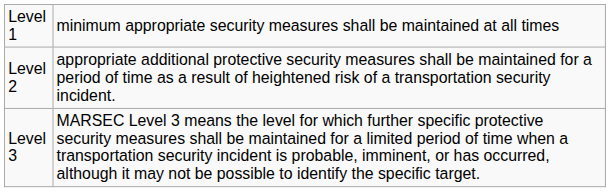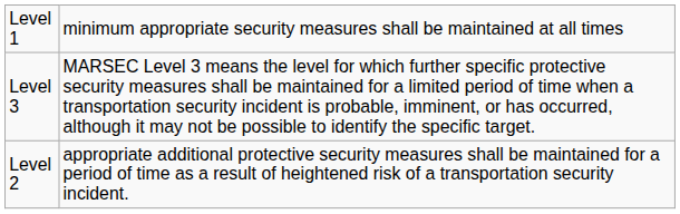 <table class="wikitable">
 <tr>
 <td>Level 1</td>
 <td>minimum appropriate security measures shall be maintained at all times</td>
 </tr>
 <tr>
+<td>Level 3</td>
+<td>MARSEC Level 3 means the level for which further specific protective security measures shall be maintained for a limited period of time when a transportation security incident is probable, imminent, or has occurred, although it may not be possible to identify the specific target.</td>
+</tr>
+<tr>
 <td>Level 2</td>
 <td>appropriate additional protective security measures shall be maintained for a period of time as a result of heightened risk of a transportation security incident.</td>
 </tr>
-<tr>
-<td>Level 3</td>
-<td>MARSEC Level 3 means the level for which further specific protective security measures shall be maintained for a limited period of time when a transportation security incident is probable, imminent, or has occurred, although it may not be possible to identify the specific target.</td>
-</tr>
 </table>
